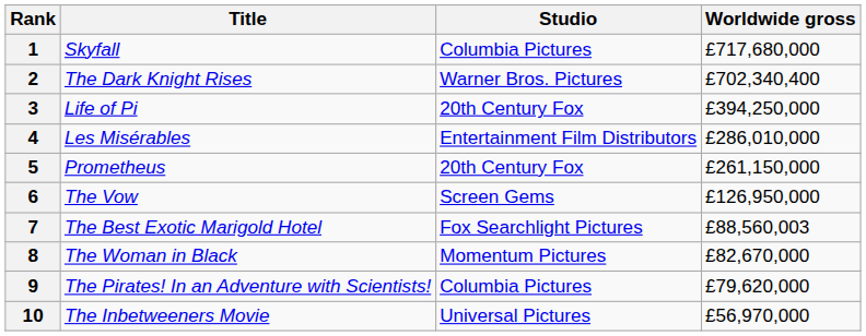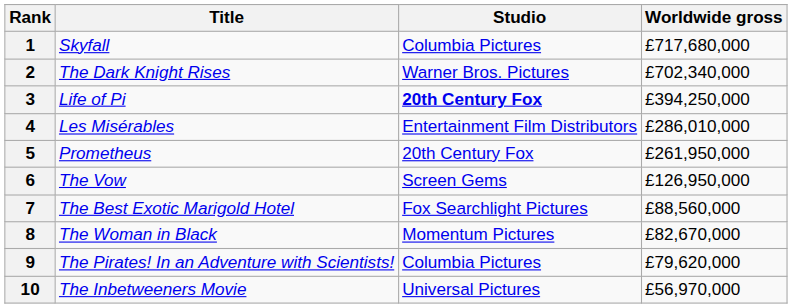 <table class="wikitable sortable plainrowheaders sortable" style="margin:auto; margin:auto;">
 <tr>
 <th>Rank</th>
 <th>Title</th>
 <th>Studio</th>
 <th>Worldwide gross</th>
 </tr>
 <tr>
 <th style="text-align:center;">1</th>
 <td><em><a href='#'>Skyfall</a></em></td>
 <td><a href='#'>Columbia Pictures</a></td>
 <td>£717,680,000</td>
 </tr>
 <tr>
 <th style="text-align:center;">2</th>
 <td><em><a href='#'>The Dark Knight Rises</a></em></td>
 <td><a href='#'>Warner Bros. Pictures</a></td>
-<td>£702,340,400</td>
+<td>£702,340,000</td>
 </tr>
 <tr>
 <th style="text-align:center;">3</th>
 <td><em><a href='#'>Life of Pi</a></em></td>
-<td><a href='#'>20th Century Fox</a></td>
+<td><strong><a href='#'>20th Century Fox</a></strong></td>
 <td>£394,250,000</td>
 </tr>
 <tr>
 <th style="text-align:center;">4</th>
 <td><em><a href='#'>Les Misérables</a></em></td>
 <td><a href='#'>Entertainment Film Distributors</a></td>
 <td>£286,010,000</td>
 </tr>
 <tr>
 <th style="text-align:center;">5</th>
 <td><em><a href='#'>Prometheus</a></em></td>
 <td><a href='#'>20th Century Fox</a></td>
-<td>£261,150,000</td>
+<td>£261,950,000</td>
 </tr>
 <tr>
 <th style="text-align:center;">6</th>
 <td><em><a href='#'>The Vow</a></em></td>
 <td><a href='#'>Screen Gems</a></td>
 <td>£126,950,000</td>
 </tr>
 <tr>
 <th style="text-align:center;">7</th>
 <td><em><a href='#'>The Best Exotic Marigold Hotel</a></em></td>
 <td><a href='#'>Fox Searchlight Pictures</a></td>
-<td>£88,560,003</td>
+<td>£88,560,000</td>
 </tr>
 <tr>
 <th style="text-align:center;">8</th>
 <td><em><a href='#'>The Woman in Black</a></em></td>
 <td><a href='#'>Momentum Pictures</a></td>
 <td>£82,670,000</td>
 </tr>
 <tr>
 <th style="text-align:center;">9</th>
 <td><em><a href='#'>The Pirates! In an Adventure with Scientists!</a></em></td>
 <td><a href='#'>Columbia Pictures</a></td>
 <td>£79,620,000</td>
 </tr>
 <tr>
 <th style="text-align:center;">10</th>
 <td><em><a href='#'>The Inbetweeners Movie</a></em></td>
 <td><a href='#'>Universal Pictures</a></td>
 <td>£56,970,000</td>
 </tr>
 </table>
